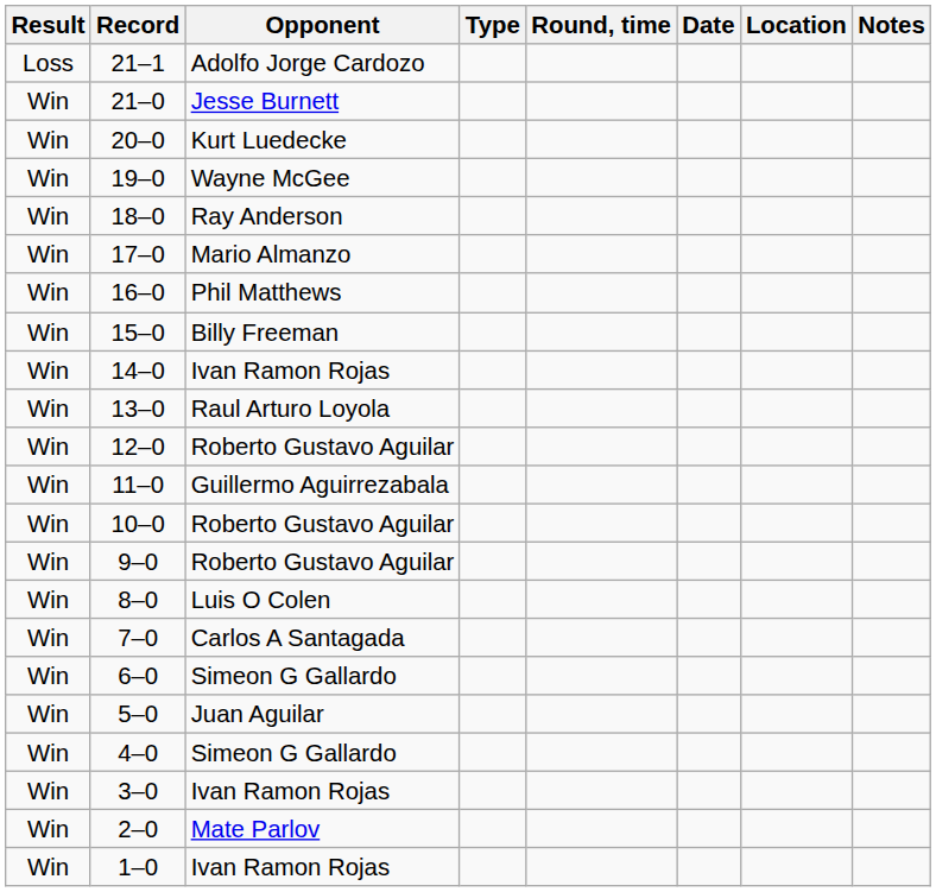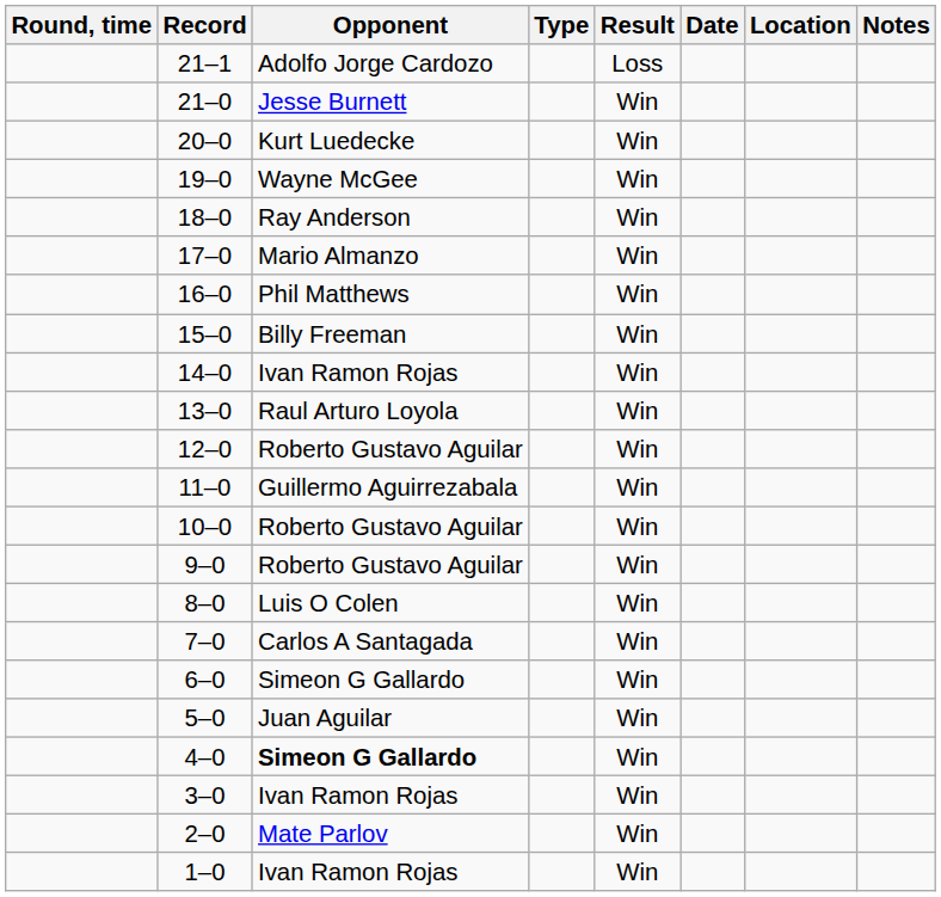 <table class="wikitable" style="text-align:center; font-size:95%">
 <tr>
-<th>Result</th>
+<th>Round, time</th>
 <th>Record</th>
 <th>Opponent</th>
 <th>Type</th>
-<th>Round, time</th>
+<th>Result</th>
 <th>Date</th>
 <th>Location</th>
 <th>Notes</th>
 </tr>
 <tr>
-<td>Loss</td>
+<td></td>
 <td>21–1</td>
 <td align=left> Adolfo Jorge Cardozo</td>
 <td></td>
-<td></td>
+<td>Loss</td>
 <td></td>
 <td align=left> </td>
 <td align=left></td>
 </tr>
 <tr>
-<td>Win</td>
+<td></td>
 <td>21–0</td>
 <td align=left> <a href='#'>Jesse Burnett</a></td>
 <td></td>
-<td></td>
+<td>Win</td>
 <td></td>
 <td align=left> </td>
 <td align=left></td>
 </tr>
 <tr>
-<td>Win</td>
+<td></td>
 <td>20–0</td>
 <td align=left> Kurt Luedecke</td>
 <td></td>
-<td></td>
+<td>Win</td>
 <td></td>
 <td align=left> </td>
 <td align=left></td>
 </tr>
 <tr>
-<td>Win</td>
+<td></td>
 <td>19–0</td>
 <td align=left> Wayne McGee</td>
 <td></td>
-<td></td>
+<td>Win</td>
 <td></td>
 <td align=left> </td>
 <td align=left></td>
 </tr>
 <tr>
-<td>Win</td>
+<td></td>
 <td>18–0</td>
 <td align=left> Ray Anderson</td>
 <td></td>
-<td></td>
+<td>Win</td>
 <td></td>
 <td align=left> </td>
 <td align=left></td>
 </tr>
 <tr>
-<td>Win</td>
+<td></td>
 <td>17–0</td>
 <td align=left> Mario Almanzo</td>
 <td></td>
-<td></td>
+<td>Win</td>
 <td></td>
 <td align=left> </td>
 <td align=left></td>
 </tr>
 <tr>
-<td>Win</td>
+<td></td>
 <td>16–0</td>
 <td align=left> Phil Matthews</td>
 <td></td>
-<td></td>
+<td>Win</td>
 <td></td>
 <td align=left> </td>
 <td align=left></td>
 </tr>
 <tr>
-<td>Win</td>
+<td></td>
 <td>15–0</td>
 <td align=left> Billy Freeman</td>
 <td></td>
-<td></td>
+<td>Win</td>
 <td></td>
 <td align=left> </td>
 <td align=left></td>
 </tr>
 <tr>
-<td>Win</td>
+<td></td>
 <td>14–0</td>
 <td align=left> Ivan Ramon Rojas</td>
 <td></td>
-<td></td>
+<td>Win</td>
 <td></td>
 <td align=left> </td>
 <td align=left></td>
 </tr>
 <tr>
-<td>Win</td>
+<td></td>
 <td>13–0</td>
 <td align=left> Raul Arturo Loyola</td>
 <td></td>
-<td></td>
+<td>Win</td>
 <td></td>
 <td align=left> </td>
 <td align=left></td>
 </tr>
 <tr>
-<td>Win</td>
+<td></td>
 <td>12–0</td>
 <td align=left> Roberto Gustavo Aguilar</td>
 <td></td>
-<td></td>
+<td>Win</td>
 <td></td>
 <td align=left> </td>
 <td align=left></td>
 </tr>
 <tr>
-<td>Win</td>
+<td></td>
 <td>11–0</td>
 <td align=left> Guillermo Aguirrezabala</td>
 <td></td>
-<td></td>
+<td>Win</td>
 <td></td>
 <td align=left> </td>
 <td align=left></td>
 </tr>
 <tr>
-<td>Win</td>
+<td></td>
 <td>10–0</td>
 <td align=left> Roberto Gustavo Aguilar</td>
 <td></td>
-<td></td>
+<td>Win</td>
 <td></td>
 <td align=left> </td>
 <td align=left></td>
 </tr>
 <tr>
-<td>Win</td>
+<td></td>
 <td>9–0</td>
 <td align=left> Roberto Gustavo Aguilar</td>
 <td></td>
-<td></td>
+<td>Win</td>
 <td></td>
 <td align=left> </td>
 <td align=left></td>
 </tr>
 <tr>
-<td>Win</td>
+<td></td>
 <td>8–0</td>
 <td align=left> Luis O Colen</td>
 <td></td>
-<td></td>
+<td>Win</td>
 <td></td>
 <td align=left> </td>
 <td align=left></td>
 </tr>
 <tr>
-<td>Win</td>
+<td></td>
 <td>7–0</td>
 <td align=left> Carlos A Santagada</td>
 <td></td>
-<td></td>
+<td>Win</td>
 <td></td>
 <td align=left> </td>
 <td align=left></td>
 </tr>
 <tr>
-<td>Win</td>
+<td></td>
 <td>6–0</td>
 <td align=left> Simeon G Gallardo</td>
 <td></td>
-<td></td>
+<td>Win</td>
 <td></td>
 <td align=left> </td>
 <td align=left></td>
 </tr>
 <tr>
-<td>Win</td>
+<td></td>
 <td>5–0</td>
 <td align=left> Juan Aguilar</td>
 <td></td>
-<td></td>
+<td>Win</td>
 <td></td>
 <td align=left> </td>
 <td align=left></td>
 </tr>
 <tr>
+<td></td>
+<td>4–0</td>
+<td align=left><strong> Simeon G Gallardo</strong></td>
+<td></td>
 <td>Win</td>
-<td>4–0</td>
-<td align=left> Simeon G Gallardo</td>
-<td></td>
-<td></td>
 <td></td>
 <td align=left> </td>
 <td align=left></td>
 </tr>
 <tr>
-<td>Win</td>
+<td></td>
 <td>3–0</td>
 <td align=left> Ivan Ramon Rojas</td>
 <td></td>
-<td></td>
+<td>Win</td>
 <td></td>
 <td align=left> </td>
 <td align=left></td>
 </tr>
 <tr>
-<td>Win</td>
+<td></td>
 <td>2–0</td>
 <td align=left> <a href='#'>Mate Parlov</a></td>
 <td></td>
-<td></td>
+<td>Win</td>
 <td></td>
 <td align=left> </td>
 <td align=left></td>
 </tr>
 <tr>
-<td>Win</td>
+<td></td>
 <td>1–0</td>
 <td align=left> Ivan Ramon Rojas</td>
 <td></td>
-<td></td>
+<td>Win</td>
 <td></td>
 <td align=left> </td>
 <td align=left></td>
 </tr>
 </table>
